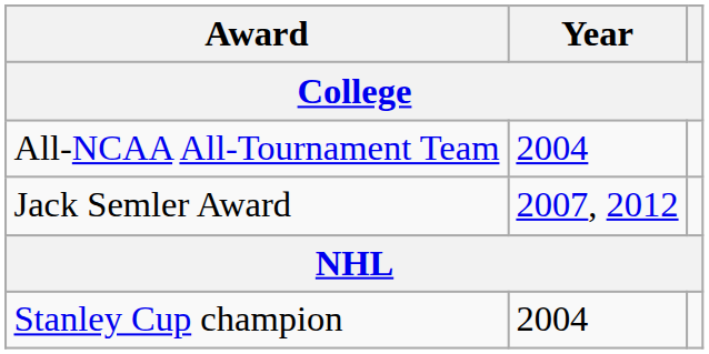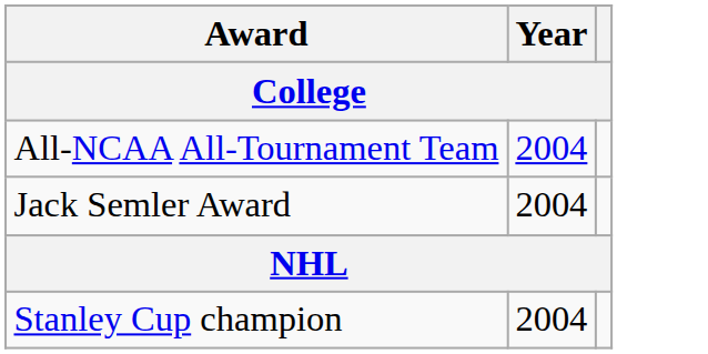 <table class="wikitable">
 <tr>
 <th>Award</th>
 <th>Year</th>
 <th></th>
 </tr>
 <tr>
 <th colspan="3"><a href='#'>College</a></th>
 </tr>
 <tr>
 <td>All-<a href='#'>NCAA</a> <a href='#'>All-Tournament Team</a></td>
 <td><a href='#'>2004</a></td>
 <td></td>
 </tr>
 <tr>
 <td>Jack Semler Award</td>
-<td><a href='#'>2007</a>, <a href='#'>2012</a></td>
+<td>2004</td>
 <td></td>
 </tr>
 <tr>
 <th colspan="3"><a href='#'>NHL</a></th>
 </tr>
 <tr>
 <td><a href='#'>Stanley Cup</a> champion</td>
 <td>2004</td>
 <td></td>
 </tr>
 </table>
